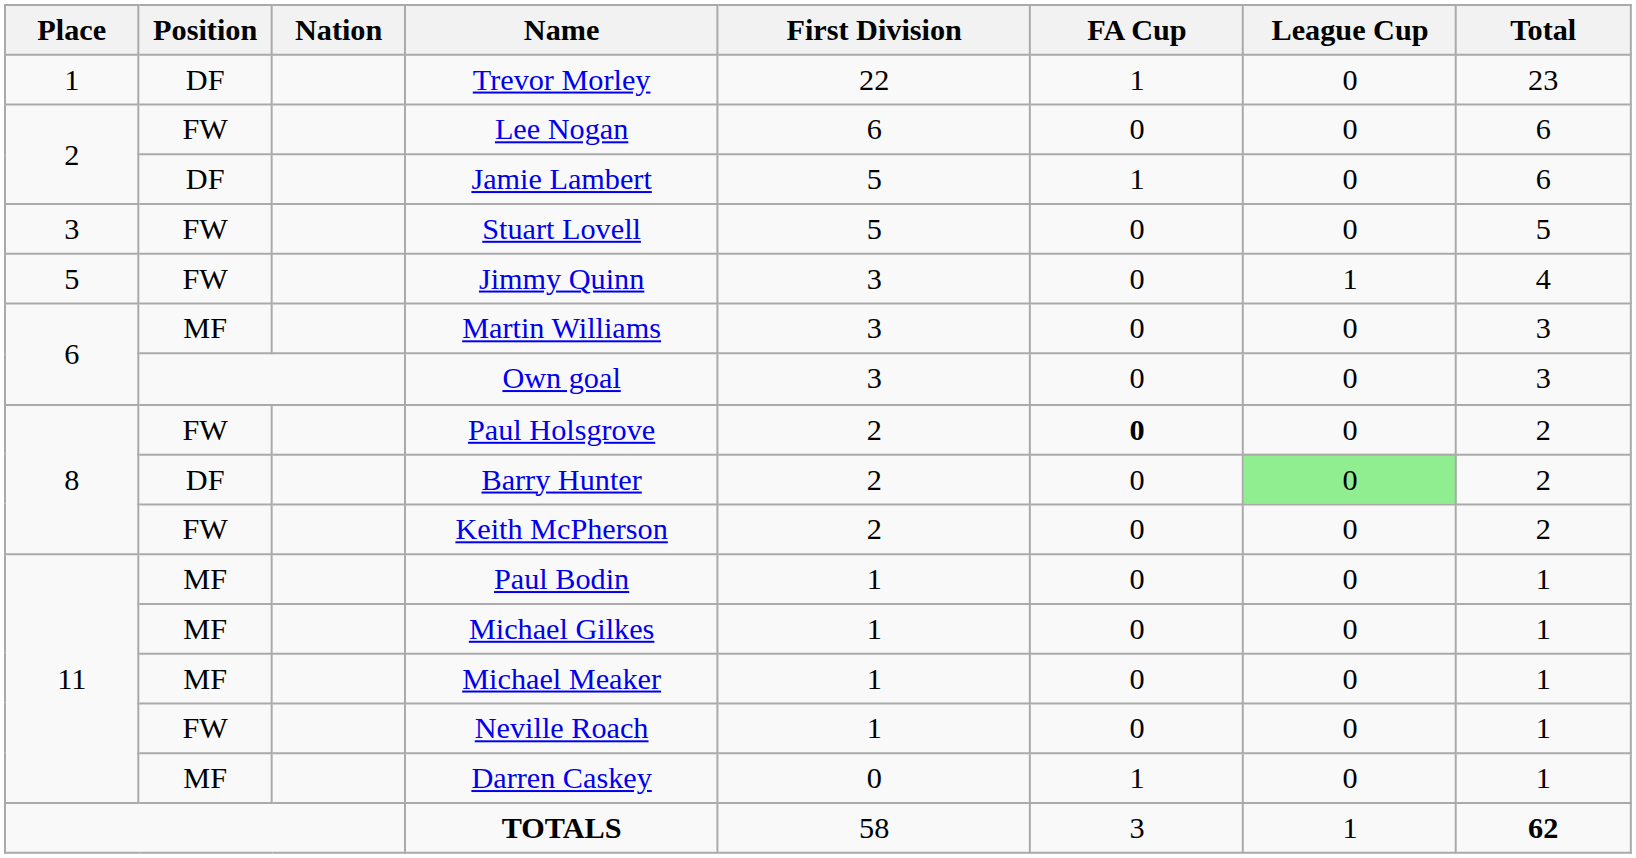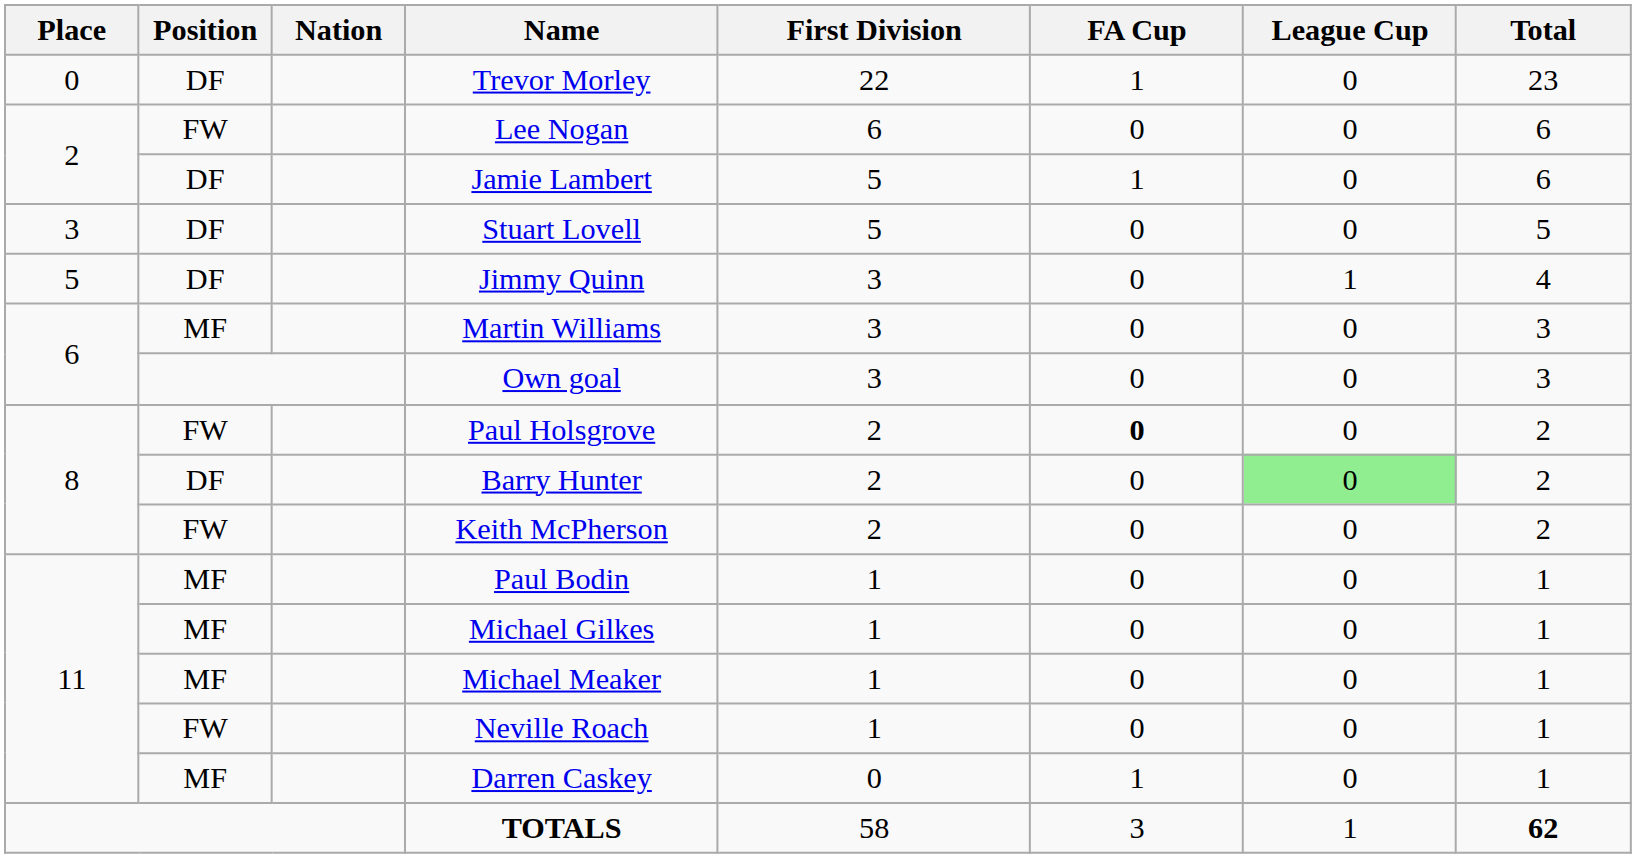 <table class="wikitable" style="font-size: 95%; text-align: center;">
 <tr>
 <th width=60>Place</th>
 <th width=60>Position</th>
 <th width=60>Nation</th>
 <th width=150>Name</th>
 <th width=150>First Division</th>
 <th width=100>FA Cup</th>
 <th width=100>League Cup</th>
 <th width=80>Total</th>
 </tr>
 <tr>
-<td>1</td>
+<td>0</td>
 <td>DF</td>
 <td></td>
 <td><a href='#'>Trevor Morley</a></td>
 <td>22</td>
 <td>1</td>
 <td>0</td>
 <td>23</td>
 </tr>
 <tr>
 <td rowspan="2">2</td>
 <td>FW</td>
 <td></td>
 <td><a href='#'>Lee Nogan</a></td>
 <td>6</td>
 <td>0</td>
 <td>0</td>
 <td>6</td>
 </tr>
 <tr>
 <td>DF</td>
 <td></td>
 <td><a href='#'>Jamie Lambert</a></td>
 <td>5</td>
 <td>1</td>
 <td>0</td>
 <td>6</td>
 </tr>
 <tr>
 <td>3</td>
-<td>FW</td>
+<td>DF</td>
 <td></td>
 <td><a href='#'>Stuart Lovell</a></td>
 <td>5</td>
 <td>0</td>
 <td>0</td>
 <td>5</td>
 </tr>
 <tr>
 <td>5</td>
-<td>FW</td>
+<td>DF</td>
 <td></td>
 <td><a href='#'>Jimmy Quinn</a></td>
 <td>3</td>
 <td>0</td>
 <td>1</td>
 <td>4</td>
 </tr>
 <tr>
 <td rowspan="2">6</td>
 <td>MF</td>
 <td></td>
 <td><a href='#'>Martin Williams</a></td>
 <td>3</td>
 <td>0</td>
 <td>0</td>
 <td>3</td>
 </tr>
 <tr>
 <td colspan="2"></td>
 <td><a href='#'>Own goal</a></td>
 <td>3</td>
 <td>0</td>
 <td>0</td>
 <td>3</td>
 </tr>
 <tr>
 <td rowspan="3">8</td>
 <td>FW</td>
 <td></td>
 <td><a href='#'>Paul Holsgrove</a></td>
 <td>2</td>
 <td><strong>0</strong></td>
 <td>0</td>
 <td>2</td>
 </tr>
 <tr>
 <td>DF</td>
 <td></td>
 <td><a href='#'>Barry Hunter</a></td>
 <td>2</td>
 <td>0</td>
 <td style="background: lightgreen;">0</td>
 <td>2</td>
 </tr>
 <tr>
 <td>FW</td>
 <td></td>
 <td><a href='#'>Keith McPherson</a></td>
 <td>2</td>
 <td>0</td>
 <td>0</td>
 <td>2</td>
 </tr>
 <tr>
 <td rowspan="5">11</td>
 <td>MF</td>
 <td></td>
 <td><a href='#'>Paul Bodin</a></td>
 <td>1</td>
 <td>0</td>
 <td>0</td>
 <td>1</td>
 </tr>
 <tr>
 <td>MF</td>
 <td></td>
 <td><a href='#'>Michael Gilkes</a></td>
 <td>1</td>
 <td>0</td>
 <td>0</td>
 <td>1</td>
 </tr>
 <tr>
 <td>MF</td>
 <td></td>
 <td><a href='#'>Michael Meaker</a></td>
 <td>1</td>
 <td>0</td>
 <td>0</td>
 <td>1</td>
 </tr>
 <tr>
 <td>FW</td>
 <td></td>
 <td><a href='#'>Neville Roach</a></td>
 <td>1</td>
 <td>0</td>
 <td>0</td>
 <td>1</td>
 </tr>
 <tr>
 <td>MF</td>
 <td></td>
 <td><a href='#'>Darren Caskey</a></td>
 <td>0</td>
 <td>1</td>
 <td>0</td>
 <td>1</td>
 </tr>
 <tr>
 <td colspan="3"></td>
 <td><strong>TOTALS</strong></td>
 <td>58</td>
 <td>3</td>
 <td>1</td>
 <td><strong>62</strong></td>
 </tr>
 </table>
